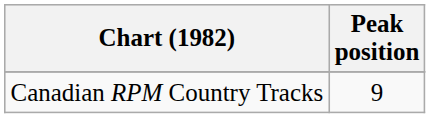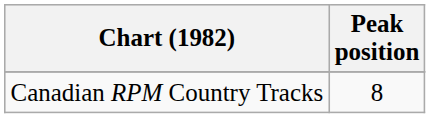 <table class="wikitable sortable">
 <tr>
 <th align="left">Chart (1982)</th>
 <th align="center">Peak<br>position</th>
 </tr>
 <tr>
 </tr>
 <tr>
 <td align="left">Canadian <em>RPM</em> Country Tracks</td>
-<td align="center">9</td>
+<td align="center">8</td>
 </tr>
 </table>
